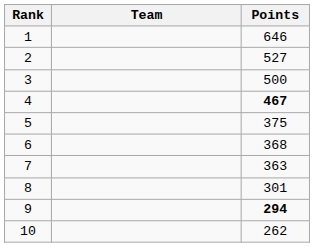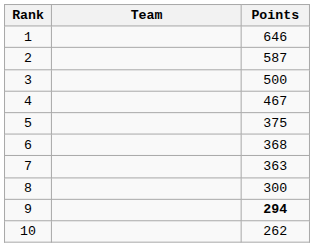 <table class="wikitable" style="text-align:center;">
 <tr>
 <th width=40>Rank</th>
 <th width=180>Team</th>
 <th width=60>Points</th>
 </tr>
 <tr>
 <td>1</td>
 <td align=left></td>
 <td>646</td>
 </tr>
 <tr>
 <td>2</td>
 <td align=left></td>
-<td>527</td>
+<td>587</td>
 </tr>
 <tr>
 <td>3</td>
 <td align=left></td>
 <td>500</td>
 </tr>
 <tr>
 <td>4</td>
 <td align=left></td>
-<td><strong>467</strong></td>
+<td>467</td>
 </tr>
 <tr>
 <td>5</td>
 <td align=left></td>
 <td>375</td>
 </tr>
 <tr>
 <td>6</td>
 <td align=left></td>
 <td>368</td>
 </tr>
 <tr>
 <td>7</td>
 <td align=left></td>
 <td>363</td>
 </tr>
 <tr>
 <td>8</td>
 <td align=left></td>
-<td>301</td>
+<td>300</td>
 </tr>
 <tr>
 <td>9</td>
 <td align=left></td>
 <td><strong>294</strong></td>
 </tr>
 <tr>
 <td>10</td>
 <td align=left></td>
 <td>262</td>
 </tr>
 </table>
